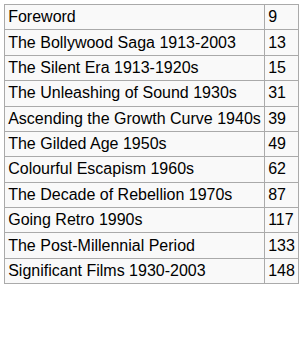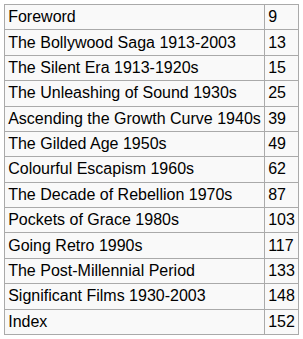 <table class="wikitable">
 <tr>
 <td>Foreword</td>
 <td>9</td>
 </tr>
 <tr>
 <td>The Bollywood Saga 1913-2003</td>
 <td>13</td>
 </tr>
 <tr>
 <td>The Silent Era 1913-1920s</td>
 <td>15</td>
 </tr>
 <tr>
 <td>The Unleashing of Sound 1930s</td>
-<td>31</td>
+<td>25</td>
 </tr>
 <tr>
 <td>Ascending the Growth Curve 1940s</td>
 <td>39</td>
 </tr>
 <tr>
 <td>The Gilded Age 1950s</td>
 <td>49</td>
 </tr>
 <tr>
 <td>Colourful Escapism 1960s</td>
 <td>62</td>
 </tr>
 <tr>
 <td>The Decade of Rebellion 1970s</td>
 <td>87</td>
 </tr>
 <tr>
+<td>Pockets of Grace 1980s</td>
+<td>103</td>
+</tr>
+<tr>
 <td>Going Retro 1990s</td>
 <td>117</td>
 </tr>
 <tr>
 <td>The Post-Millennial Period</td>
 <td>133</td>
 </tr>
 <tr>
 <td>Significant Films 1930-2003</td>
 <td>148</td>
 </tr>
+<tr>
+<td>Index</td>
+<td>152</td>
+</tr>
 </table>
